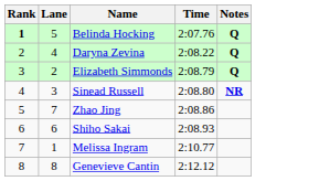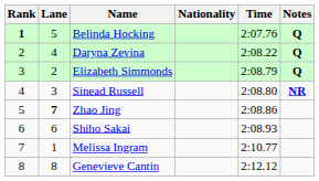 <table class="wikitable sortable" style="text-align:center">
 <tr>
 <th>Rank</th>
 <th>Lane</th>
 <th>Name</th>
+<th>Nationality</th>
 <th>Time</th>
 <th>Notes</th>
 </tr>
 <tr bgcolor=ccffcc>
 <td><strong>1</strong></td>
 <td>5</td>
 <td align=left><a href='#'>Belinda Hocking</a></td>
+<td align=left></td>
 <td>2:07.76</td>
 <td><strong>Q</strong></td>
 </tr>
 <tr bgcolor=ccffcc>
 <td>2</td>
 <td>4</td>
 <td align=left><a href='#'>Daryna Zevina</a></td>
+<td align=left></td>
 <td>2:08.22</td>
 <td><strong>Q</strong></td>
 </tr>
 <tr bgcolor=ccffcc>
 <td>3</td>
 <td>2</td>
 <td align=left><a href='#'>Elizabeth Simmonds</a></td>
+<td align=left></td>
 <td>2:08.79</td>
 <td><strong>Q</strong></td>
 </tr>
 <tr>
 <td>4</td>
 <td>3</td>
 <td align=left><a href='#'>Sinead Russell</a></td>
+<td align=left></td>
 <td>2:08.80</td>
 <td><strong><a href='#'>NR</a></strong></td>
 </tr>
 <tr>
 <td>5</td>
-<td>7</td>
+<td><strong>7</strong></td>
 <td align=left><a href='#'>Zhao Jing</a></td>
+<td align=left></td>
 <td>2:08.86</td>
 <td></td>
 </tr>
 <tr>
 <td>6</td>
 <td>6</td>
 <td align=left><a href='#'>Shiho Sakai</a></td>
+<td align=left></td>
 <td>2:08.93</td>
 <td></td>
 </tr>
 <tr>
 <td>7</td>
 <td>1</td>
 <td align=left><a href='#'>Melissa Ingram</a></td>
+<td align=left></td>
 <td>2:10.77</td>
 <td></td>
 </tr>
 <tr>
 <td>8</td>
 <td>8</td>
 <td align=left><a href='#'>Genevieve Cantin</a></td>
+<td align=left></td>
 <td>2:12.12</td>
 <td></td>
 </tr>
 </table>
